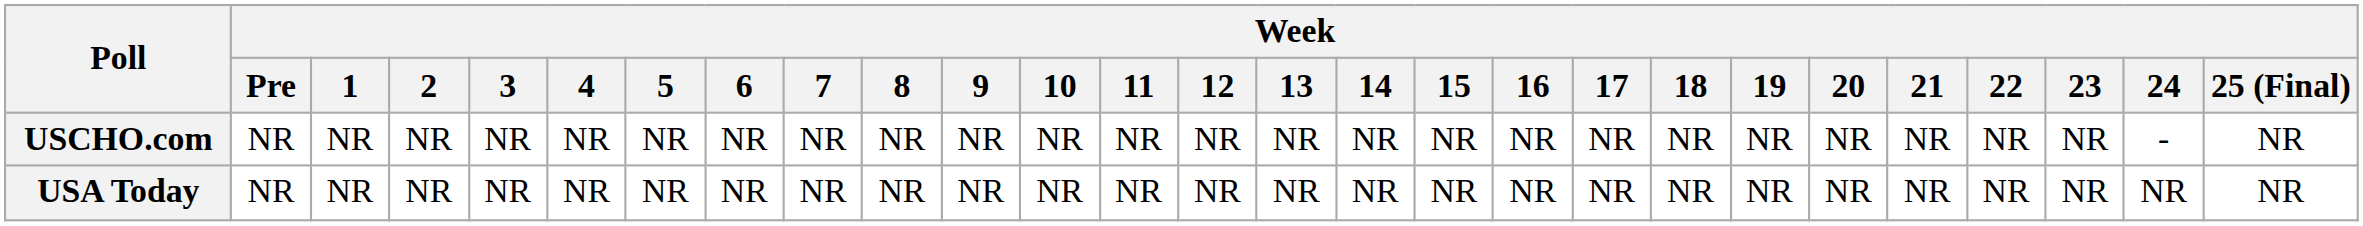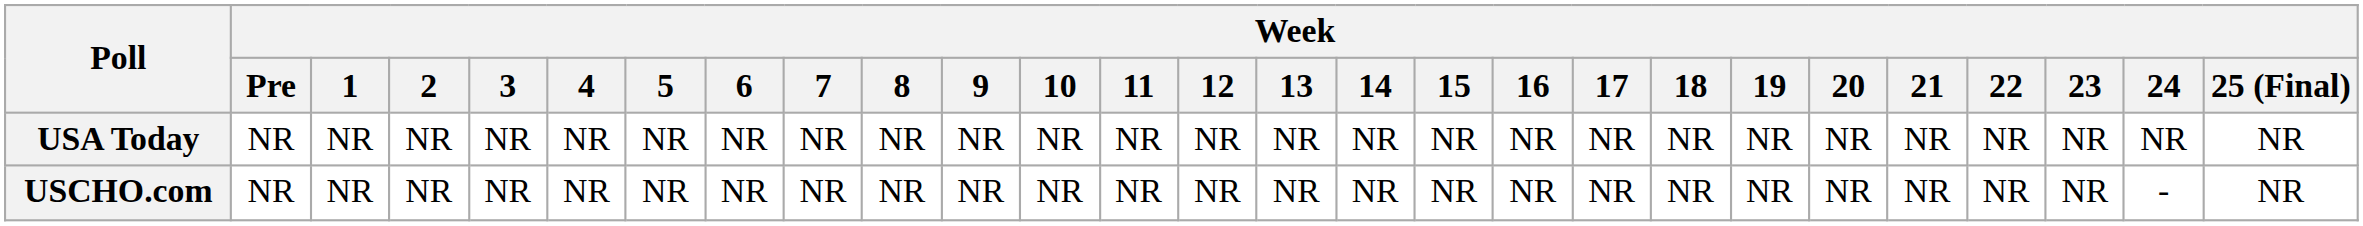 <table class="wikitable" style="white-space:nowrap;">
 <tr>
 <th scope="col" width="100" rowspan="2">Poll</th>
 <th colspan="26">Week</th>
 </tr>
 <tr>
 <th scope="col" width="30">Pre</th>
 <th scope="col" width="30">1</th>
 <th scope="col" width="30">2</th>
 <th scope="col" width="30">3</th>
 <th scope="col" width="30">4</th>
 <th scope="col" width="30">5</th>
 <th scope="col" width="30">6</th>
 <th scope="col" width="30">7</th>
 <th scope="col" width="30">8</th>
 <th scope="col" width="30">9</th>
 <th scope="col" width="30">10</th>
 <th scope="col" width="30">11</th>
 <th scope="col" width="30">12</th>
 <th scope="col" width="30">13</th>
 <th scope="col" width="30">14</th>
 <th scope="col" width="30">15</th>
 <th scope="col" width="30">16</th>
 <th scope="col" width="30">17</th>
 <th scope="col" width="30">18</th>
 <th scope="col" width="30">19</th>
 <th scope="col" width="30">20</th>
 <th scope="col" width="30">21</th>
 <th scope="col" width="30">22</th>
 <th scope="col" width="30">23</th>
 <th scope="col" width="30">24</th>
 <th scope="col" width="30">25 (Final)</th>
 </tr>
 <tr style="text-align:center;">
+<th>USA Today</th>
+<td bgcolor=FFFFFF>NR</td>
+<td bgcolor=FFFFFF>NR</td>
+<td bgcolor=FFFFFF>NR</td>
+<td bgcolor=FFFFFF>NR</td>
+<td bgcolor=FFFFFF>NR</td>
+<td bgcolor=FFFFFF>NR</td>
+<td bgcolor=FFFFFF>NR</td>
+<td bgcolor=FFFFFF>NR</td>
+<td bgcolor=FFFFFF>NR</td>
+<td bgcolor=FFFFFF>NR</td>
+<td bgcolor=FFFFFF>NR</td>
+<td bgcolor=FFFFFF>NR</td>
+<td bgcolor=FFFFFF>NR</td>
+<td bgcolor=FFFFFF>NR</td>
+<td bgcolor=FFFFFF>NR</td>
+<td bgcolor=FFFFFF>NR</td>
+<td bgcolor=FFFFFF>NR</td>
+<td bgcolor=FFFFFF>NR</td>
+<td bgcolor=FFFFFF>NR</td>
+<td bgcolor=FFFFFF>NR</td>
+<td bgcolor=FFFFFF>NR</td>
+<td bgcolor=FFFFFF>NR</td>
+<td bgcolor=FFFFFF>NR</td>
+<td bgcolor=FFFFFF>NR</td>
+<td bgcolor=FFFFFF>NR</td>
+<td bgcolor=FFFFFF>NR</td>
+</tr>
+<tr style="text-align:center;">
 <th>USCHO.com</th>
 <td bgcolor=FFFFFF>NR</td>
 <td bgcolor=FFFFFF>NR</td>
 <td bgcolor=FFFFFF>NR</td>
 <td bgcolor=FFFFFF>NR</td>
 <td bgcolor=FFFFFF>NR</td>
 <td bgcolor=FFFFFF>NR</td>
 <td bgcolor=FFFFFF>NR</td>
 <td bgcolor=FFFFFF>NR</td>
 <td bgcolor=FFFFFF>NR</td>
 <td bgcolor=FFFFFF>NR</td>
 <td bgcolor=FFFFFF>NR</td>
 <td bgcolor=FFFFFF>NR</td>
 <td bgcolor=FFFFFF>NR</td>
 <td bgcolor=FFFFFF>NR</td>
 <td bgcolor=FFFFFF>NR</td>
 <td bgcolor=FFFFFF>NR</td>
 <td bgcolor=FFFFFF>NR</td>
 <td bgcolor=FFFFFF>NR</td>
 <td bgcolor=FFFFFF>NR</td>
 <td bgcolor=FFFFFF>NR</td>
 <td bgcolor=FFFFFF>NR</td>
 <td bgcolor=FFFFFF>NR</td>
 <td bgcolor=FFFFFF>NR</td>
 <td bgcolor=FFFFFF>NR</td>
 <td bgcolor=FFFFFF>-</td>
 <td bgcolor=FFFFFF>NR</td>
 </tr>
-<tr style="text-align:center;">
-<th>USA Today</th>
-<td bgcolor=FFFFFF>NR</td>
-<td bgcolor=FFFFFF>NR</td>
-<td bgcolor=FFFFFF>NR</td>
-<td bgcolor=FFFFFF>NR</td>
-<td bgcolor=FFFFFF>NR</td>
-<td bgcolor=FFFFFF>NR</td>
-<td bgcolor=FFFFFF>NR</td>
-<td bgcolor=FFFFFF>NR</td>
-<td bgcolor=FFFFFF>NR</td>
-<td bgcolor=FFFFFF>NR</td>
-<td bgcolor=FFFFFF>NR</td>
-<td bgcolor=FFFFFF>NR</td>
-<td bgcolor=FFFFFF>NR</td>
-<td bgcolor=FFFFFF>NR</td>
-<td bgcolor=FFFFFF>NR</td>
-<td bgcolor=FFFFFF>NR</td>
-<td bgcolor=FFFFFF>NR</td>
-<td bgcolor=FFFFFF>NR</td>
-<td bgcolor=FFFFFF>NR</td>
-<td bgcolor=FFFFFF>NR</td>
-<td bgcolor=FFFFFF>NR</td>
-<td bgcolor=FFFFFF>NR</td>
-<td bgcolor=FFFFFF>NR</td>
-<td bgcolor=FFFFFF>NR</td>
-<td bgcolor=FFFFFF>NR</td>
-<td bgcolor=FFFFFF>NR</td>
-</tr>
 </table>
